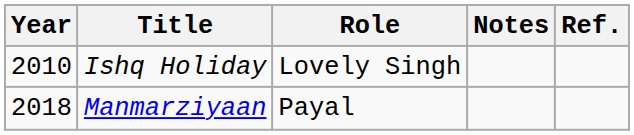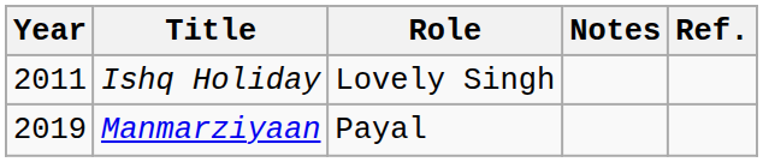 <table class="wikitable sortable">
 <tr>
 <th>Year</th>
 <th>Title</th>
 <th>Role</th>
 <th>Notes</th>
 <th>Ref.</th>
 </tr>
 <tr>
-<td>2010</td>
+<td>2011</td>
 <td><em>Ishq Holiday</em></td>
 <td>Lovely Singh</td>
 <td></td>
 <td></td>
 </tr>
 <tr>
-<td>2018</td>
+<td>2019</td>
 <td><em><a href='#'>Manmarziyaan</a></em></td>
 <td>Payal</td>
 <td></td>
 <td></td>
 </tr>
 </table>
